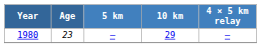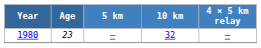 <table class="wikitable" style="font-size:95%; text-align:center; border:grey solid 1px; border-collapse:collapse; background:#ffffff;">
 <tr>
 <th style="background-color:#369; color:white; width:60px;"> Year </th>
 <th style="background-color:#369; color:white; width:40px;"> Age </th>
 <th style="background-color:#4180be; color:white; width:75px;"> 5 km </th>
 <th style="background-color:#4180be; color:white; width:75px;"> 10 km </th>
 <th style="background-color:#4180be; color:white; width:75px;"> 4 × 5 km <br> relay </th>
 </tr>
 <tr>
 <td><a href='#'>1980</a></td>
 <td><em>23</em></td>
 <td><a href='#'>—</a></td>
-<td><a href='#'>29</a></td>
+<td><a href='#'>32</a></td>
 <td><a href='#'>—</a></td>
 </tr>
 <tr>
 </tr>
 </table>
